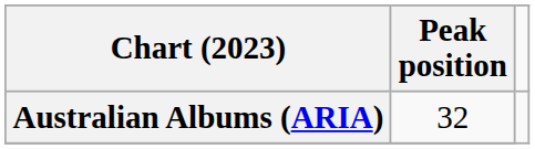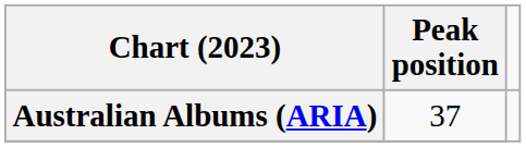 <table class="wikitable sortable plainrowheaders" style="text-align:center">
 <tr>
 <th scope="col">Chart (2023)</th>
 <th scope="col">Peak<br>position</th>
 <td></td>
 </tr>
 <tr>
 <th scope="row">Australian Albums (<a href='#'>ARIA</a>)</th>
-<td>32</td>
+<td>37</td>
 </tr>
 <tr>
 </tr>
 </table>
